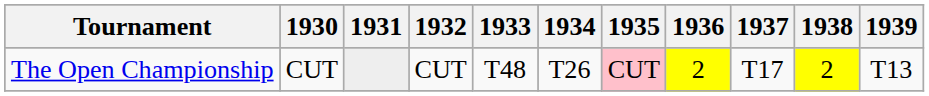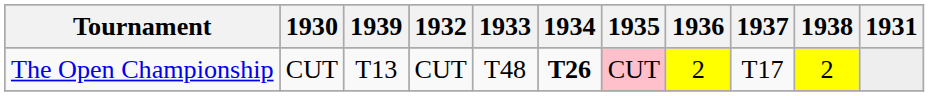 <table class="wikitable" style="font-size:95%;text-align:center;">
 <tr>
 <th>Tournament</th>
 <th>1930</th>
-<th>1931</th>
+<th>1939</th>
 <th>1932</th>
 <th>1933</th>
 <th>1934</th>
 <th>1935</th>
 <th>1936</th>
 <th>1937</th>
 <th>1938</th>
-<th>1939</th>
+<th>1931</th>
 </tr>
 <tr>
 <td align=left><a href='#'>The Open Championship</a></td>
 <td>CUT</td>
-<td style="background:#eeeeee;"></td>
+<td>T13</td>
 <td>CUT</td>
 <td>T48</td>
-<td>T26</td>
+<td><strong>T26</strong></td>
 <td style="background: pink;">CUT</td>
 <td style="background:yellow;">2</td>
 <td>T17</td>
 <td style="background:yellow;">2</td>
-<td>T13</td>
+<td style="background:#eeeeee;"></td>
 </tr>
 </table>
